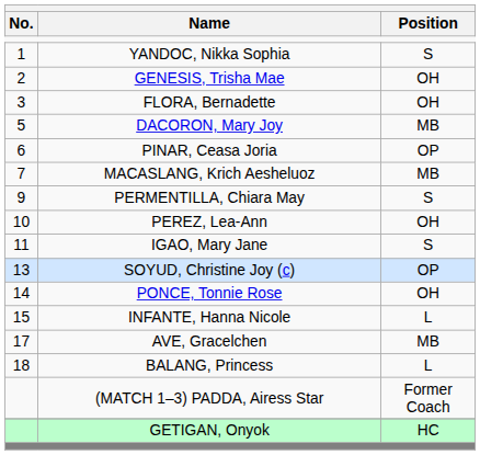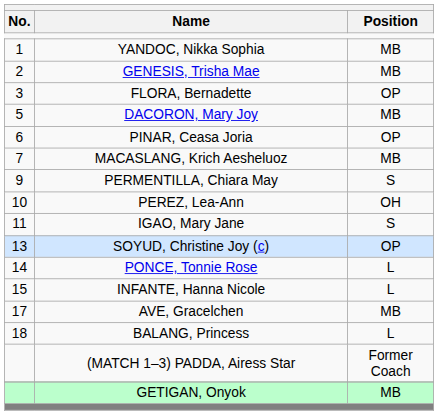 <table class='wikitable mw-collapsible mw-collapsed' style="text-align: center; width: 500px; border: none">
 <tr>
 <th style='text-align: left;' colspan=3></th>
 </tr>
 <tr>
 <th style='width: 7%;'>No.</th>
 <th>Name</th>
 <th style='width: 20%;'>Position</th>
 </tr>
 <tr>
 <td style='border: none;'></td>
 </tr>
 <tr>
 <td>1</td>
 <td>YANDOC, Nikka Sophia</td>
-<td>S</td>
+<td>MB</td>
 </tr>
 <tr>
 <td>2</td>
 <td><a href='#'>GENESIS, Trisha Mae</a></td>
-<td>OH</td>
+<td>MB</td>
 </tr>
 <tr>
 <td>3</td>
 <td>FLORA, Bernadette</td>
-<td>OH</td>
+<td>OP</td>
 </tr>
 <tr>
 <td>5</td>
 <td><a href='#'>DACORON, Mary Joy</a></td>
 <td>MB</td>
 </tr>
 <tr>
 <td>6</td>
 <td>PINAR, Ceasa Joria</td>
 <td>OP</td>
 </tr>
 <tr>
 <td>7</td>
 <td>MACASLANG, Krich Aesheluoz</td>
 <td>MB</td>
 </tr>
 <tr>
 <td>9</td>
 <td>PERMENTILLA, Chiara May</td>
 <td>S</td>
 </tr>
 <tr>
 <td>10</td>
 <td>PEREZ, Lea-Ann</td>
 <td>OH</td>
 </tr>
 <tr>
 <td>11</td>
 <td>IGAO, Mary Jane</td>
 <td>S</td>
 </tr>
 <tr style="background:#D0E6FF">
 <td>13</td>
 <td>SOYUD, Christine Joy (<a href='#'>c</a>)</td>
 <td>OP</td>
 </tr>
 <tr>
 <td>14</td>
 <td><a href='#'>PONCE, Tonnie Rose</a></td>
-<td>OH</td>
+<td>L</td>
 </tr>
 <tr>
 <td>15</td>
 <td>INFANTE, Hanna Nicole</td>
 <td>L</td>
 </tr>
 <tr>
 <td>17</td>
 <td>AVE, Gracelchen</td>
 <td>MB</td>
 </tr>
 <tr>
 <td>18</td>
 <td>BALANG, Princess</td>
 <td>L</td>
 </tr>
 <tr>
 <td></td>
 <td>(MATCH 1–3) PADDA, Airess Star</td>
 <td>Former<br>Coach</td>
 </tr>
 <tr>
 </tr>
 <tr style="background:#BBFFCC">
 <td></td>
 <td>GETIGAN, Onyok</td>
-<td>HC</td>
+<td>MB</td>
 </tr>
 <tr>
 <th style='background: grey;' colspan=3></th>
 </tr>
 </table>
